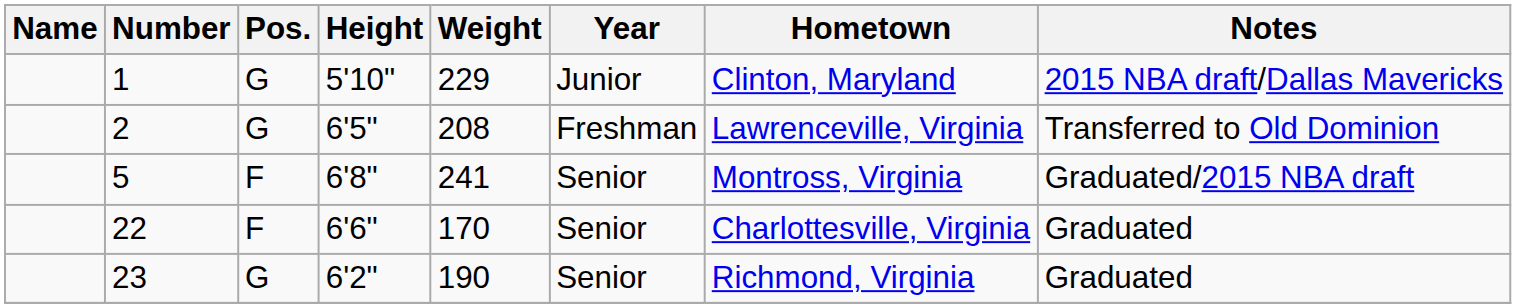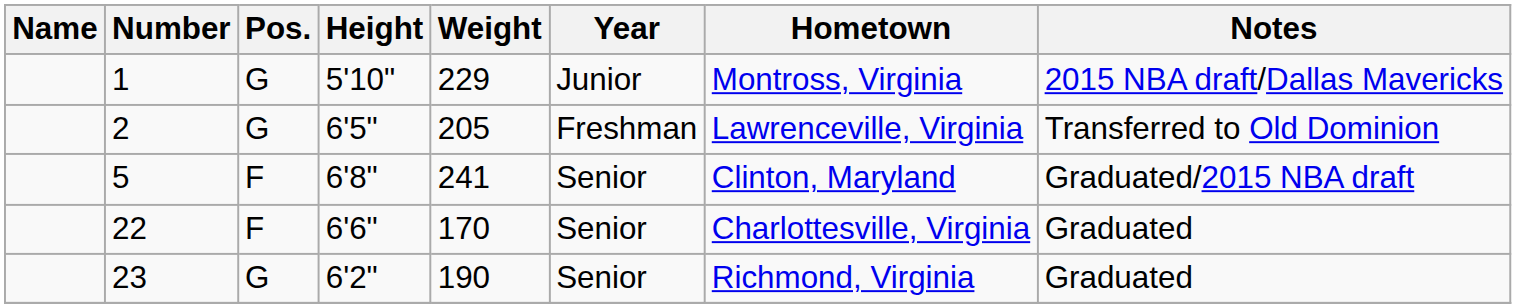 <table class="wikitable sortable" border="1">
 <tr>
 <th>Name</th>
 <th>Number</th>
 <th>Pos.</th>
 <th>Height</th>
 <th>Weight</th>
 <th>Year</th>
 <th>Hometown</th>
 <th class="unsortable">Notes</th>
 </tr>
 <tr>
 <td></td>
 <td>1</td>
 <td>G</td>
 <td>5'10"</td>
 <td>229</td>
 <td>Junior</td>
-<td><a href='#'>Clinton, Maryland</a></td>
+<td><a href='#'>Montross, Virginia</a></td>
 <td><a href='#'>2015 NBA draft</a>/<a href='#'>Dallas Mavericks</a></td>
 </tr>
 <tr>
 <td></td>
 <td>2</td>
 <td>G</td>
 <td>6'5"</td>
-<td>208</td>
+<td>205</td>
 <td>Freshman</td>
 <td><a href='#'>Lawrenceville, Virginia</a></td>
 <td>Transferred to <a href='#'>Old Dominion</a></td>
 </tr>
 <tr>
 <td></td>
 <td>5</td>
 <td>F</td>
 <td>6'8"</td>
 <td>241</td>
 <td>Senior</td>
-<td><a href='#'>Montross, Virginia</a></td>
+<td><a href='#'>Clinton, Maryland</a></td>
 <td>Graduated/<a href='#'>2015 NBA draft</a></td>
 </tr>
 <tr>
 <td></td>
 <td>22</td>
 <td>F</td>
 <td>6'6"</td>
 <td>170</td>
 <td>Senior</td>
 <td><a href='#'>Charlottesville, Virginia</a></td>
 <td>Graduated</td>
 </tr>
 <tr>
 <td></td>
 <td>23</td>
 <td>G</td>
 <td>6'2"</td>
 <td>190</td>
 <td>Senior</td>
 <td><a href='#'>Richmond, Virginia</a></td>
 <td>Graduated</td>
 </tr>
 <tr>
 </tr>
 </table>
